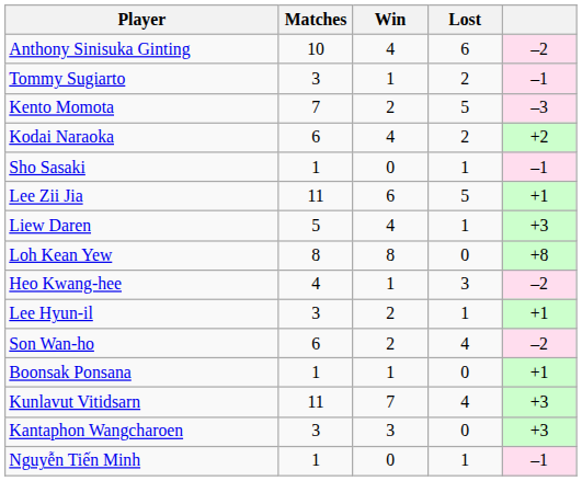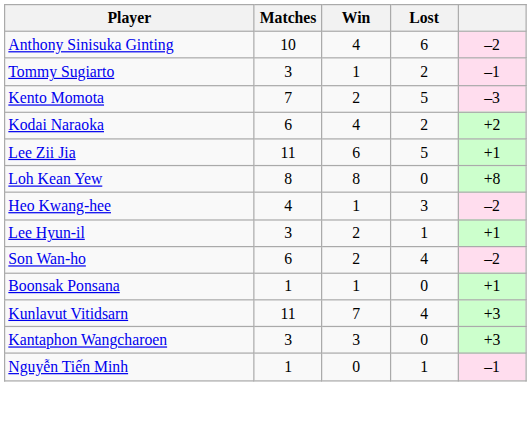 <table class="sortable wikitable" style="text-align:center; font-size:small">
 <tr>
 <th width="200">Player</th>
 <th width="50">Matches</th>
 <th width="50">Win</th>
 <th width="50">Lost</th>
 <th width="50"></th>
 </tr>
 <tr>
 <td align="left"> <a href='#'>Anthony Sinisuka Ginting</a></td>
 <td>10</td>
 <td>4</td>
 <td>6</td>
 <td bgcolor="#ffddee">–2</td>
 </tr>
 <tr>
 <td align="left"> <a href='#'>Tommy Sugiarto</a></td>
 <td>3</td>
 <td>1</td>
 <td>2</td>
 <td bgcolor="#ffddee">–1</td>
 </tr>
 <tr>
 <td align="left"> <a href='#'>Kento Momota</a></td>
 <td>7</td>
 <td>2</td>
 <td>5</td>
 <td bgcolor="#ffddee">–3</td>
 </tr>
 <tr>
 <td align="left"> <a href='#'>Kodai Naraoka</a></td>
 <td>6</td>
 <td>4</td>
 <td>2</td>
 <td bgcolor="#ccffcc">+2</td>
 </tr>
 <tr>
-<td align="left"> <a href='#'>Sho Sasaki</a></td>
-<td>1</td>
-<td>0</td>
-<td>1</td>
-<td bgcolor="#ffddee">–1</td>
-</tr>
-<tr>
 <td align="left"> <a href='#'>Lee Zii Jia</a></td>
 <td>11</td>
 <td>6</td>
 <td>5</td>
 <td bgcolor="#ccffcc">+1</td>
-</tr>
-<tr>
-<td align="left"> <a href='#'>Liew Daren</a></td>
-<td>5</td>
-<td>4</td>
-<td>1</td>
-<td bgcolor="#ccffcc">+3</td>
 </tr>
 <tr>
 <td align="left"> <a href='#'>Loh Kean Yew</a></td>
 <td>8</td>
 <td>8</td>
 <td>0</td>
 <td bgcolor="#ccffcc">+8</td>
 </tr>
 <tr>
 <td align="left"> <a href='#'>Heo Kwang-hee</a></td>
 <td>4</td>
 <td>1</td>
 <td>3</td>
 <td bgcolor="#ffddee">–2</td>
 </tr>
 <tr>
 <td align="left"> <a href='#'>Lee Hyun-il</a></td>
 <td>3</td>
 <td>2</td>
 <td>1</td>
 <td bgcolor="#ccffcc">+1</td>
 </tr>
 <tr>
 <td align="left"> <a href='#'>Son Wan-ho</a></td>
 <td>6</td>
 <td>2</td>
 <td>4</td>
 <td bgcolor="#ffddee">–2</td>
 </tr>
 <tr>
 <td align="left"> <a href='#'>Boonsak Ponsana</a></td>
 <td>1</td>
 <td>1</td>
 <td>0</td>
 <td bgcolor="#ccffcc">+1</td>
 </tr>
 <tr>
 <td align="left"> <a href='#'>Kunlavut Vitidsarn</a></td>
 <td>11</td>
 <td>7</td>
 <td>4</td>
 <td bgcolor="#ccffcc">+3</td>
 </tr>
 <tr>
 <td align="left"> <a href='#'>Kantaphon Wangcharoen</a></td>
 <td>3</td>
 <td>3</td>
 <td>0</td>
 <td bgcolor="#ccffcc">+3</td>
 </tr>
 <tr>
 <td align="left"> <a href='#'>Nguyễn Tiến Minh</a></td>
 <td>1</td>
 <td>0</td>
 <td>1</td>
 <td bgcolor="#ffddee">–1</td>
 </tr>
 </table>
